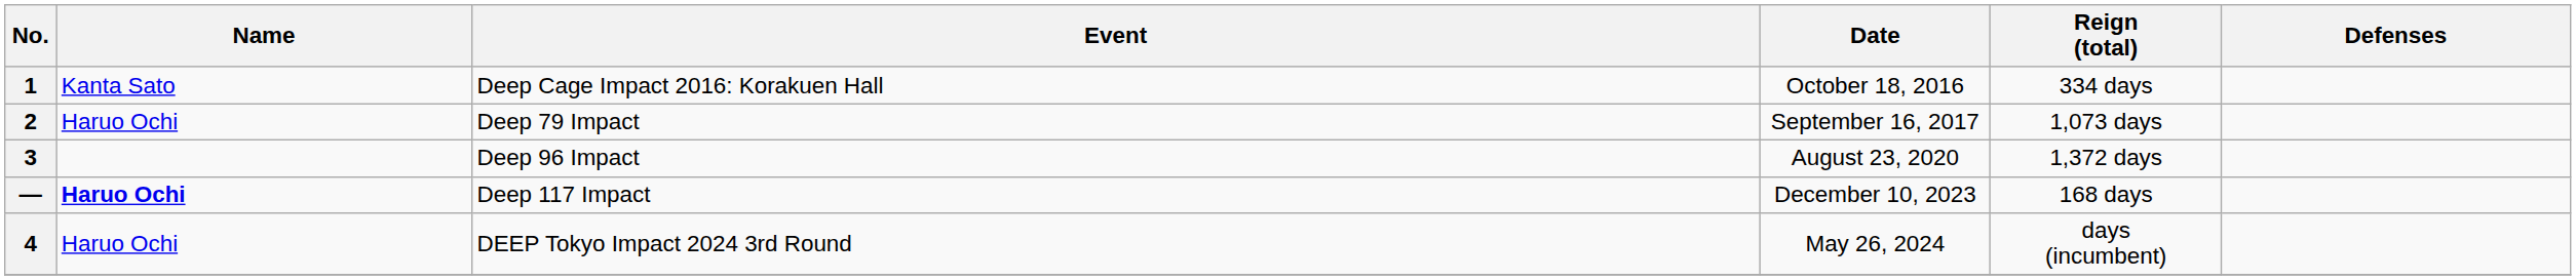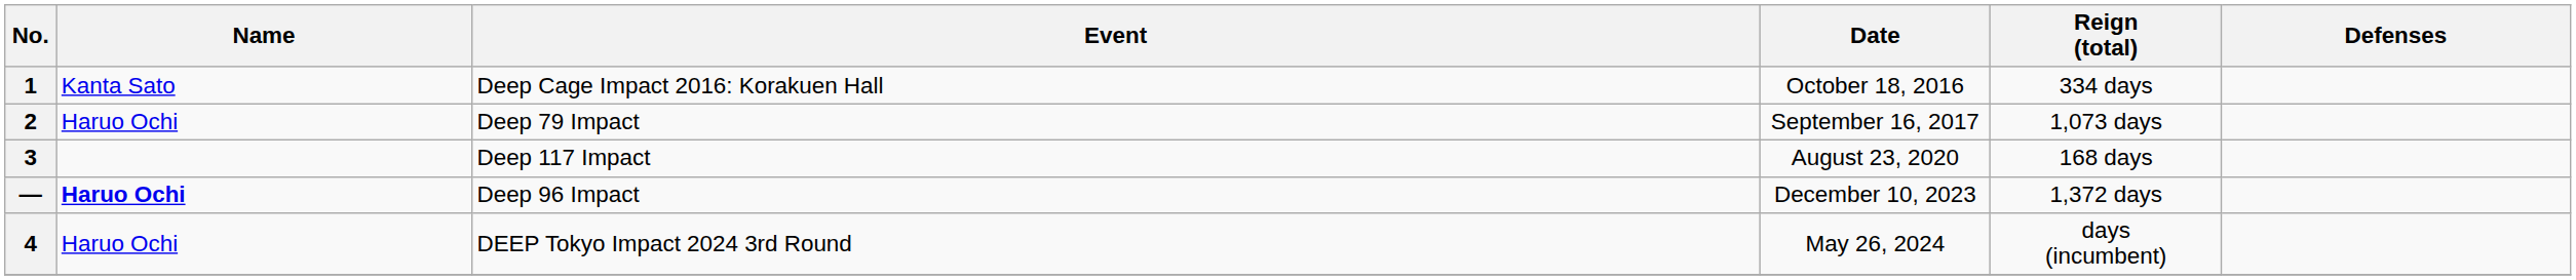 <table class="wikitable" style="width:90%;">
 <tr>
 <th style="width:2%;">No.</th>
 <th>Name</th>
 <th>Event</th>
 <th style="width:9%;">Date</th>
 <th style="width:9%;">Reign<br>(total)</th>
 <th>Defenses</th>
 </tr>
 <tr>
 <th>1</th>
 <td> <a href='#'>Kanta Sato</a><br></td>
 <td>Deep Cage Impact 2016: Korakuen Hall<br></td>
 <td align=center>October 18, 2016</td>
 <td align=center>334 days</td>
 <td></td>
 </tr>
 <tr>
 <th>2</th>
 <td> <a href='#'>Haruo Ochi</a></td>
 <td>Deep 79 Impact<br></td>
 <td align=center>September 16, 2017</td>
 <td align=center>1,073 days</td>
 <td><br></td>
 </tr>
 <tr>
 <th>3</th>
 <td></td>
-<td>Deep 96 Impact<br></td>
+<td>Deep 117 Impact<br></td>
 <td align=center>August 23, 2020</td>
-<td align=center>1,372 days</td>
+<td align=center>168 days</td>
 <td></td>
 </tr>
 <tr>
 <th>—</th>
 <td><strong> <a href='#'>Haruo Ochi</a><br></strong></td>
-<td>Deep 117 Impact<br></td>
+<td>Deep 96 Impact<br></td>
 <td align=center>December 10, 2023</td>
-<td align=center>168 days</td>
+<td align=center>1,372 days</td>
 <td></td>
 </tr>
 <tr>
 <th>4</th>
 <td> <a href='#'>Haruo Ochi</a> </td>
 <td>DEEP Tokyo Impact 2024 3rd Round<br></td>
 <td align=center>May 26, 2024</td>
 <td align=center> days<br>(incumbent)</td>
 <td></td>
 </tr>
 <tr>
 </tr>
 </table>
